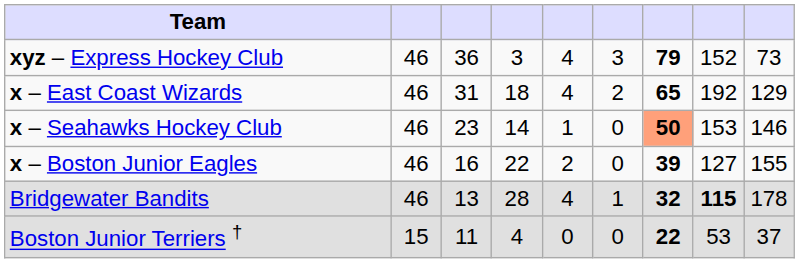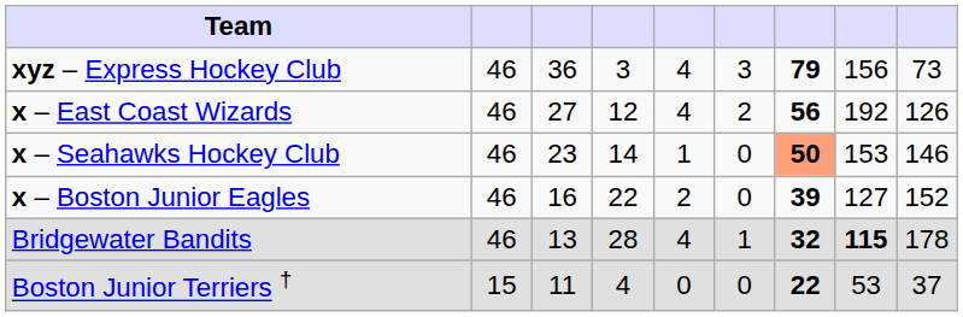 <table class="wikitable" style="text-align:center">
 <tr>
 <th style="background:#ddf; width:46%;">Team</th>
 <th style="background:#ddf; width:6%;"></th>
 <th style="background:#ddf; width:6%;"></th>
 <th style="background:#ddf; width:6%;"></th>
 <th style="background:#ddf; width:6%;"></th>
 <th style="background:#ddf; width:6%;"></th>
 <th style="background:#ddf; width:6%;"></th>
 <th style="background:#ddf; width:6%;"></th>
 <th style="background:#ddf; width:6%;"></th>
 </tr>
 <tr>
 <td align=left><strong>xyz</strong> – <a href='#'>Express Hockey Club</a></td>
 <td>46</td>
 <td>36</td>
 <td>3</td>
 <td>4</td>
 <td>3</td>
 <td><strong>79</strong></td>
-<td>152</td>
+<td>156</td>
 <td>73</td>
 </tr>
 <tr>
 <td align=left><strong>x</strong> – <a href='#'>East Coast Wizards</a></td>
 <td>46</td>
-<td>31</td>
-<td>18</td>
+<td>27</td>
+<td>12</td>
 <td>4</td>
 <td>2</td>
-<td><strong>65</strong></td>
+<td><strong>56</strong></td>
 <td>192</td>
-<td>129</td>
+<td>126</td>
 </tr>
 <tr>
 <td align=left><strong>x</strong> – <a href='#'>Seahawks Hockey Club</a></td>
 <td>46</td>
 <td>23</td>
 <td>14</td>
 <td>1</td>
 <td>0</td>
 <td style="background: lightsalmon;"><strong>50</strong></td>
 <td>153</td>
 <td>146</td>
 </tr>
 <tr>
 <td align=left><strong>x</strong> – <a href='#'>Boston Junior Eagles</a></td>
 <td>46</td>
 <td>16</td>
 <td>22</td>
 <td>2</td>
 <td>0</td>
 <td><strong>39</strong></td>
 <td>127</td>
-<td>155</td>
+<td>152</td>
 </tr>
 <tr bgcolor=e0e0e0>
 <td align=left><a href='#'>Bridgewater Bandits</a></td>
 <td>46</td>
 <td>13</td>
 <td>28</td>
 <td>4</td>
 <td>1</td>
 <td><strong>32</strong></td>
 <td><strong>115</strong></td>
 <td>178</td>
 </tr>
 <tr bgcolor=e0e0e0>
 <td align=left><a href='#'>Boston Junior Terriers</a> <sup>†</sup></td>
 <td>15</td>
 <td>11</td>
 <td>4</td>
 <td>0</td>
 <td>0</td>
 <td><strong>22</strong></td>
 <td>53</td>
 <td>37</td>
 </tr>
 </table>
